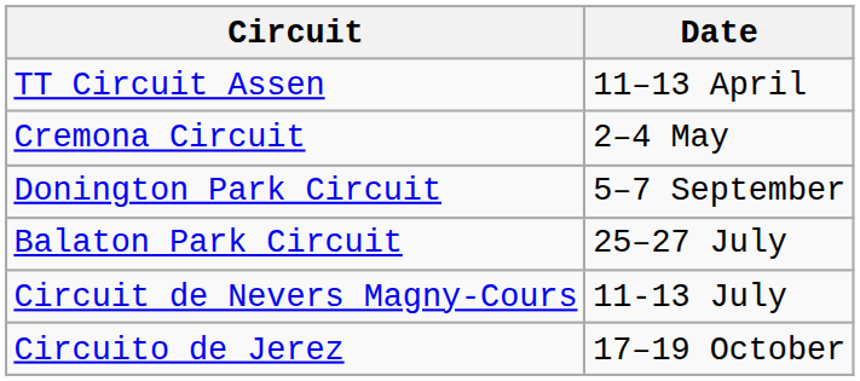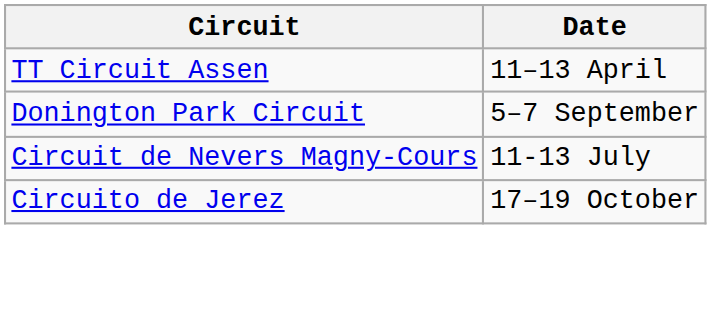 <table class="wikitable">
 <tr>
 <th>Circuit</th>
 <th>Date</th>
 </tr>
 <tr>
 <td> <a href='#'>TT Circuit Assen</a></td>
 <td>11–13 April</td>
 </tr>
 <tr>
-<td> <a href='#'>Cremona Circuit</a></td>
-<td>2–4 May</td>
-</tr>
-<tr>
 <td> <a href='#'>Donington Park Circuit</a></td>
 <td>5–7 September</td>
-</tr>
-<tr>
-<td> <a href='#'>Balaton Park Circuit</a></td>
-<td>25–27 July</td>
 </tr>
 <tr>
 <td> <a href='#'>Circuit de Nevers Magny-Cours</a></td>
 <td>11-13 July</td>
 </tr>
 <tr>
 <td> <a href='#'>Circuito de Jerez</a></td>
 <td>17–19 October</td>
 </tr>
 </table>
